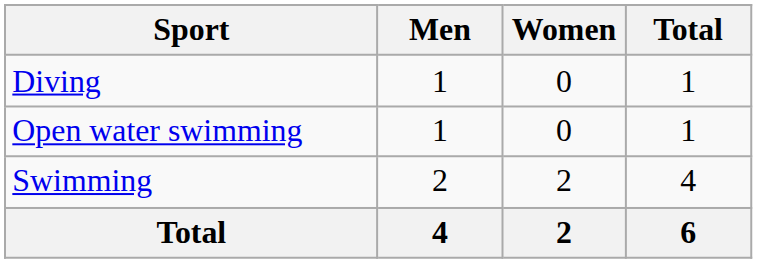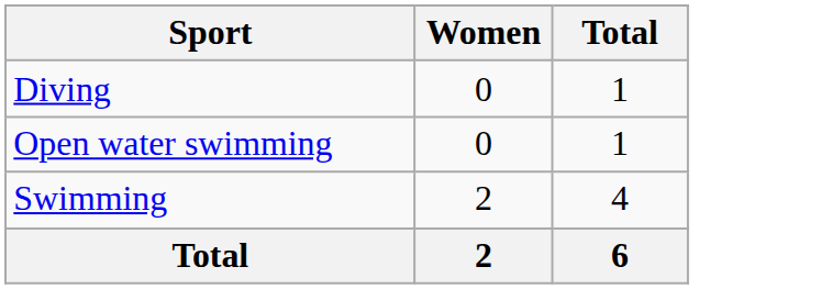 <table class="wikitable sortable" style="text-align:center;">
 <tr>
 <th width=180>Sport</th>
-<th width=55>Men</th>
 <th width=55>Women</th>
 <th width=55>Total</th>
 </tr>
 <tr>
 <td align=left><a href='#'>Diving</a></td>
-<td>1</td>
 <td>0</td>
 <td>1</td>
 </tr>
 <tr>
 <td align=left><a href='#'>Open water swimming</a></td>
-<td>1</td>
 <td>0</td>
 <td>1</td>
 </tr>
 <tr>
 <td align=left><a href='#'>Swimming</a></td>
 <td>2</td>
-<td>2</td>
 <td>4</td>
 </tr>
 <tr>
 <th>Total</th>
-<th>4</th>
 <th>2</th>
 <th>6</th>
 </tr>
 </table>
